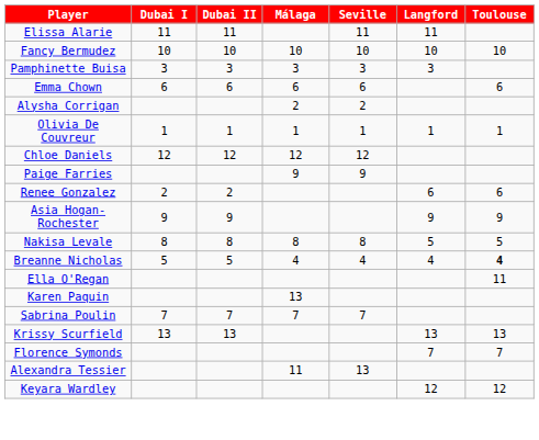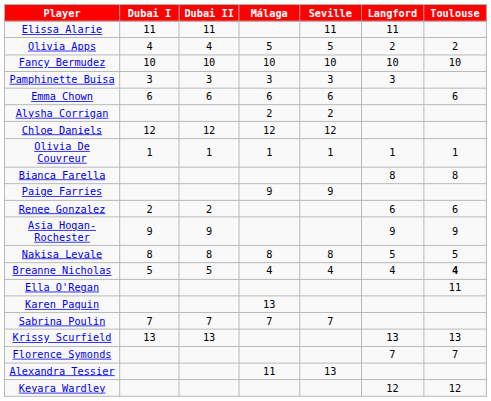 <table class="wikitable" style="text-align:center">
 <tr>
 <td bgcolor="red" style="width:150px; color:white;"><strong>Player</strong></td>
 <td bgcolor="red" style="width:75px;color:white;"><strong>Dubai I</strong></td>
 <td bgcolor="red" style="width:75px;color:white;"><strong>Dubai II</strong></td>
 <td bgcolor="red" style="width:75px;color:white;"><strong>Málaga</strong></td>
 <td bgcolor="red" style="width:75px;color:white;"><strong>Seville</strong></td>
 <td bgcolor="red" style="width:75px;color:white;"><strong>Langford</strong></td>
 <td bgcolor="red" style="width:75px;color:white;"><strong>Toulouse</strong></td>
 </tr>
 <tr>
 <td><a href='#'>Elissa Alarie</a></td>
 <td>11</td>
 <td>11</td>
 <td></td>
 <td>11</td>
 <td>11</td>
 <td></td>
+</tr>
+<tr>
+<td><a href='#'>Olivia Apps</a></td>
+<td>4</td>
+<td>4</td>
+<td>5</td>
+<td>5</td>
+<td>2</td>
+<td>2</td>
 </tr>
 <tr>
 <td><a href='#'>Fancy Bermudez</a></td>
 <td>10</td>
 <td>10</td>
 <td>10</td>
 <td>10</td>
 <td>10</td>
 <td>10</td>
 </tr>
 <tr>
 <td><a href='#'>Pamphinette Buisa</a></td>
 <td>3</td>
 <td>3</td>
 <td>3</td>
 <td>3</td>
 <td>3</td>
 <td></td>
 </tr>
 <tr>
 <td><a href='#'>Emma Chown</a></td>
 <td>6</td>
 <td>6</td>
 <td>6</td>
 <td>6</td>
 <td></td>
 <td>6</td>
 </tr>
 <tr>
 <td><a href='#'>Alysha Corrigan</a></td>
 <td></td>
 <td></td>
 <td>2</td>
 <td>2</td>
 <td></td>
 <td></td>
 </tr>
 <tr>
+<td><a href='#'>Chloe Daniels</a></td>
+<td>12</td>
+<td>12</td>
+<td>12</td>
+<td>12</td>
+<td></td>
+<td></td>
+</tr>
+<tr>
 <td><a href='#'>Olivia De Couvreur</a></td>
 <td>1</td>
 <td>1</td>
 <td>1</td>
 <td>1</td>
 <td>1</td>
 <td>1</td>
 </tr>
 <tr>
-<td><a href='#'>Chloe Daniels</a></td>
-<td>12</td>
-<td>12</td>
-<td>12</td>
-<td>12</td>
+<td><a href='#'>Bianca Farella</a></td>
 <td></td>
 <td></td>
+<td></td>
+<td></td>
+<td>8</td>
+<td>8</td>
 </tr>
 <tr>
 <td><a href='#'>Paige Farries</a></td>
 <td></td>
 <td></td>
 <td>9</td>
 <td>9</td>
 <td></td>
 <td></td>
 </tr>
 <tr>
 <td><a href='#'>Renee Gonzalez</a></td>
 <td>2</td>
 <td>2</td>
 <td></td>
 <td></td>
 <td>6</td>
 <td>6</td>
 </tr>
 <tr>
 <td><a href='#'>Asia Hogan-Rochester</a></td>
 <td>9</td>
 <td>9</td>
 <td></td>
 <td></td>
 <td>9</td>
 <td>9</td>
 </tr>
 <tr>
 <td><a href='#'>Nakisa Levale</a></td>
 <td>8</td>
 <td>8</td>
 <td>8</td>
 <td>8</td>
 <td>5</td>
 <td>5</td>
 </tr>
 <tr>
 <td><a href='#'>Breanne Nicholas</a></td>
 <td>5</td>
 <td>5</td>
 <td>4</td>
 <td>4</td>
 <td>4</td>
 <td><strong>4</strong></td>
 </tr>
 <tr>
 <td><a href='#'>Ella O'Regan</a></td>
 <td></td>
 <td></td>
 <td></td>
 <td></td>
 <td></td>
 <td>11</td>
 </tr>
 <tr>
 <td><a href='#'>Karen Paquin</a></td>
 <td></td>
 <td></td>
 <td>13</td>
 <td></td>
 <td></td>
 <td></td>
 </tr>
 <tr>
 <td><a href='#'>Sabrina Poulin</a></td>
 <td>7</td>
 <td>7</td>
 <td>7</td>
 <td>7</td>
 <td></td>
 <td></td>
 </tr>
 <tr>
 <td><a href='#'>Krissy Scurfield</a></td>
 <td>13</td>
 <td>13</td>
 <td></td>
 <td></td>
 <td>13</td>
 <td>13</td>
 </tr>
 <tr>
 <td><a href='#'>Florence Symonds</a></td>
 <td></td>
 <td></td>
 <td></td>
 <td></td>
 <td>7</td>
 <td>7</td>
 </tr>
 <tr>
 <td><a href='#'>Alexandra Tessier</a></td>
 <td></td>
 <td></td>
 <td>11</td>
 <td>13</td>
 <td></td>
 <td></td>
 </tr>
 <tr>
 <td><a href='#'>Keyara Wardley</a></td>
 <td></td>
 <td></td>
 <td></td>
 <td></td>
 <td>12</td>
 <td>12</td>
 </tr>
 </table>
